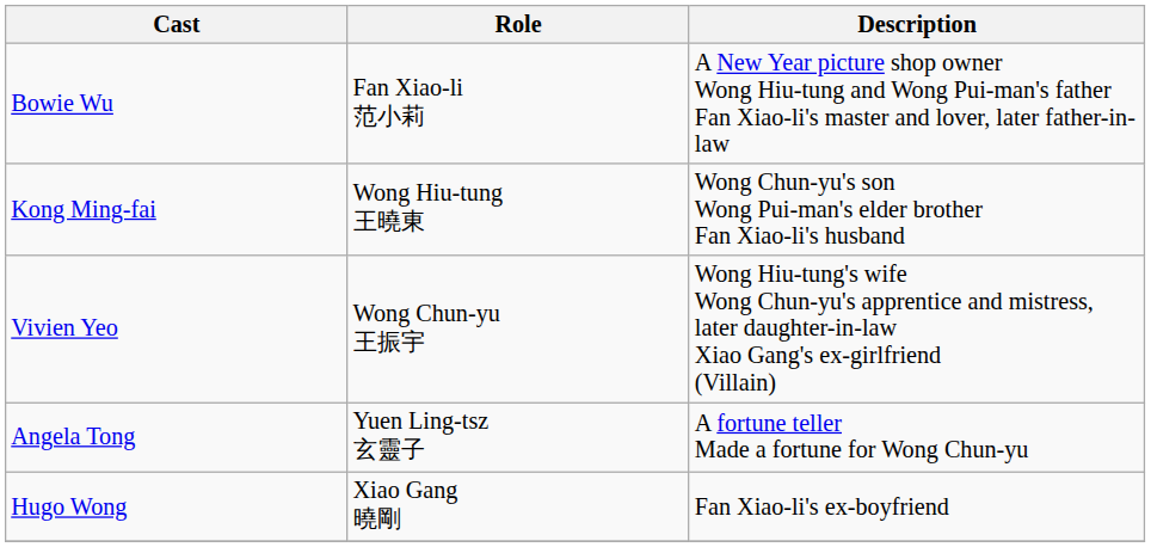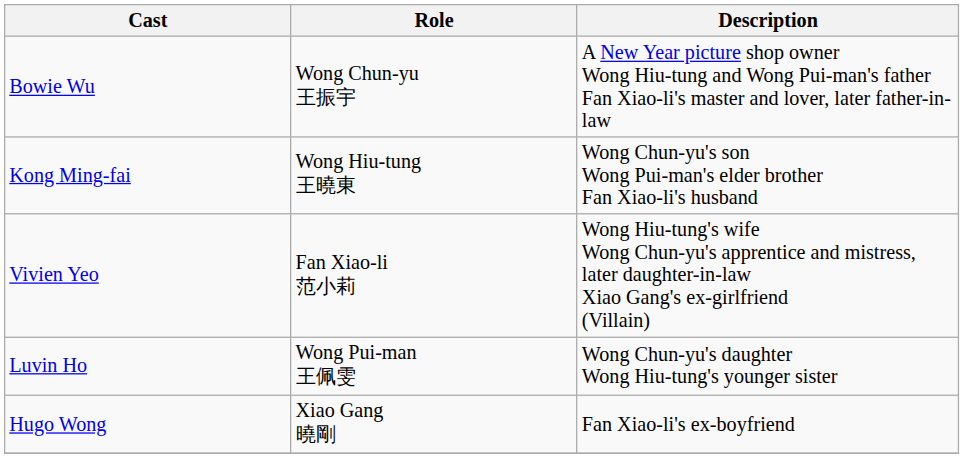 <table class="wikitable" width="60%">
 <tr>
 <th style="width:30%">Cast</th>
 <th style="width:30%">Role</th>
 <th style="width:40%">Description</th>
 </tr>
 <tr>
 <td><a href='#'>Bowie Wu</a></td>
-<td>Fan Xiao-li<br>范小莉</td>
+<td>Wong Chun-yu<br>王振宇</td>
 <td>A <a href='#'>New Year picture</a> shop owner<br>Wong Hiu-tung and Wong Pui-man's father<br>Fan Xiao-li's master and lover, later father-in-law</td>
 </tr>
 <tr>
 <td><a href='#'>Kong Ming-fai</a></td>
 <td>Wong Hiu-tung<br>王曉東</td>
 <td>Wong Chun-yu's son<br>Wong Pui-man's elder brother<br>Fan Xiao-li's husband</td>
 </tr>
 <tr>
 <td><a href='#'>Vivien Yeo</a></td>
-<td>Wong Chun-yu<br>王振宇</td>
+<td>Fan Xiao-li<br>范小莉</td>
 <td>Wong Hiu-tung's wife<br>Wong Chun-yu's apprentice and mistress, later daughter-in-law<br>Xiao Gang's ex-girlfriend<br>(Villain)</td>
 </tr>
 <tr>
-<td><a href='#'>Angela Tong</a></td>
-<td>Yuen Ling-tsz<br>玄靈子</td>
-<td>A <a href='#'>fortune teller</a><br>Made a fortune for Wong Chun-yu</td>
+<td><a href='#'>Luvin Ho</a></td>
+<td>Wong Pui-man<br>王佩雯</td>
+<td>Wong Chun-yu's daughter<br>Wong Hiu-tung's younger sister</td>
 </tr>
 <tr>
 <td><a href='#'>Hugo Wong</a></td>
 <td>Xiao Gang<br>曉剛</td>
 <td>Fan Xiao-li's ex-boyfriend</td>
 </tr>
 <tr>
 </tr>
 </table>
